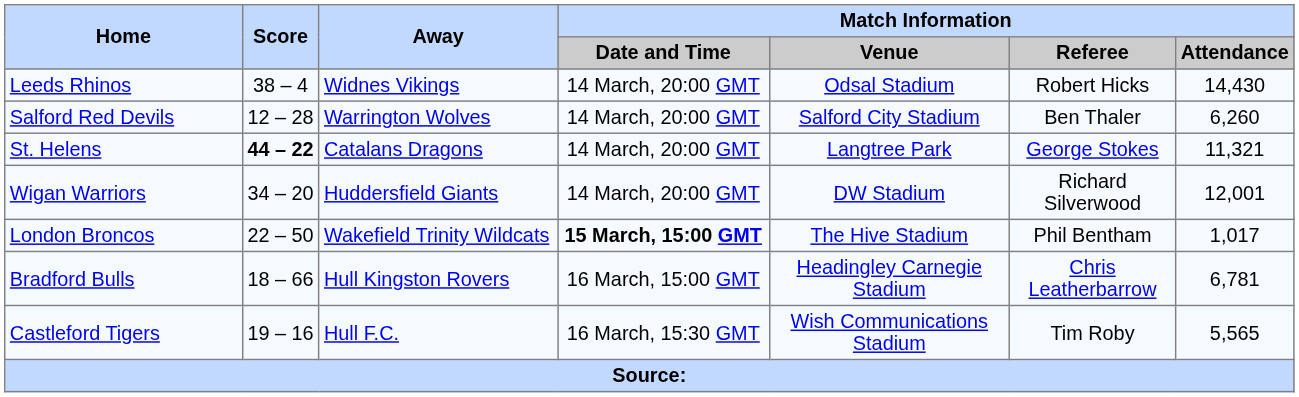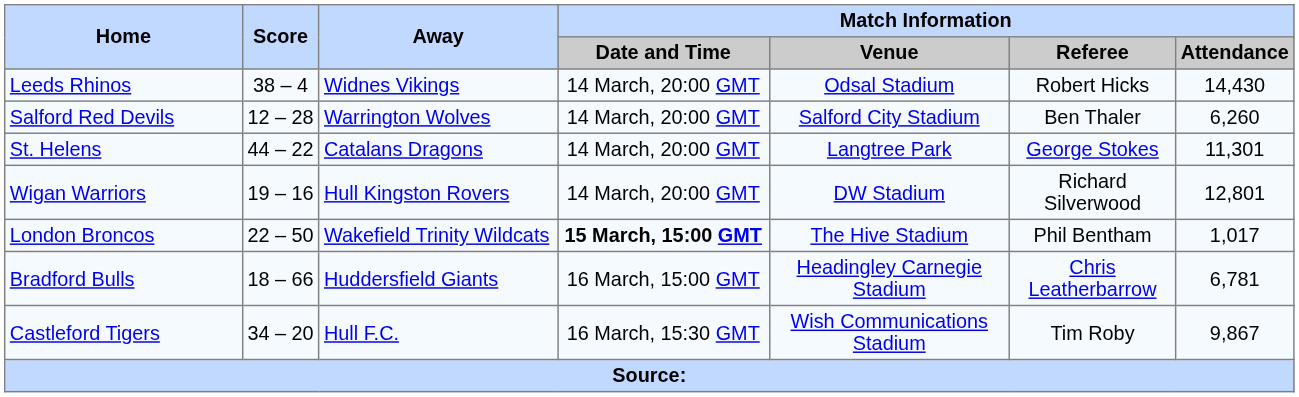 <table border="1" cellpadding="3" cellspacing="0" style="border-collapse:collapse; font-size:85%; text-align:center; width:100%">
 <tr style="background:#c1d8ff;">
 <th rowspan="2" style="width:19%;">Home</th>
 <th rowspan="2" style="width:6%;">Score</th>
 <th rowspan="2" style="width:19%;">Away</th>
 <th colspan=6>Match Information</th>
 </tr>
 <tr style="background:#ccc;">
 <th width=17%>Date and Time</th>
 <th width=19%>Venue</th>
 <th width=13%>Referee</th>
 <th width=7%>Attendance</th>
 </tr>
 <tr style="background:#f5faff;">
 <td align=left> <a href='#'>Leeds Rhinos</a></td>
 <td>38 – 4 </td>
 <td align=left> <a href='#'>Widnes Vikings</a></td>
 <td>14 March, 20:00 <a href='#'>GMT</a></td>
 <td><a href='#'>Odsal Stadium</a></td>
 <td>Robert Hicks</td>
 <td>14,430</td>
 </tr>
 <tr style="background:#f5faff;">
 <td align=left> <a href='#'>Salford Red Devils</a></td>
 <td>12 – 28 </td>
 <td align=left> <a href='#'>Warrington Wolves</a></td>
 <td>14 March, 20:00 <a href='#'>GMT</a></td>
 <td><a href='#'>Salford City Stadium</a></td>
 <td>Ben Thaler</td>
 <td>6,260</td>
 </tr>
 <tr style="background:#f5faff;">
 <td align=left> <a href='#'>St. Helens</a></td>
-<td><strong>44 – 22 </strong></td>
+<td>44 – 22 </td>
 <td align=left> <a href='#'>Catalans Dragons</a></td>
 <td>14 March, 20:00 <a href='#'>GMT</a></td>
 <td><a href='#'>Langtree Park</a></td>
 <td><a href='#'>George Stokes</a></td>
-<td>11,321</td>
+<td>11,301</td>
 </tr>
 <tr style="background:#f5faff;">
 <td align=left> <a href='#'>Wigan Warriors</a></td>
-<td>34 – 20 </td>
-<td align=left> <a href='#'>Huddersfield Giants</a></td>
+<td>19 – 16 </td>
+<td align=left> <a href='#'>Hull Kingston Rovers</a></td>
 <td>14 March, 20:00 <a href='#'>GMT</a></td>
 <td><a href='#'>DW Stadium</a></td>
 <td>Richard Silverwood</td>
-<td>12,001</td>
+<td>12,801</td>
 </tr>
 <tr style="background:#f5faff;">
 <td align=left> <a href='#'>London Broncos</a></td>
 <td>22 – 50 </td>
 <td align=left> <a href='#'>Wakefield Trinity Wildcats</a></td>
 <td><strong>15 March, 15:00 <a href='#'>GMT</a></strong></td>
 <td><a href='#'>The Hive Stadium</a></td>
 <td>Phil Bentham</td>
 <td>1,017</td>
 </tr>
 <tr style="background:#f5faff;">
 <td align=left> <a href='#'>Bradford Bulls</a></td>
 <td>18 – 66 </td>
-<td align=left> <a href='#'>Hull Kingston Rovers</a></td>
+<td align=left> <a href='#'>Huddersfield Giants</a></td>
 <td>16 March, 15:00 <a href='#'>GMT</a></td>
 <td><a href='#'>Headingley Carnegie Stadium</a></td>
 <td><a href='#'>Chris Leatherbarrow</a></td>
 <td>6,781</td>
 </tr>
 <tr style="background:#f5faff;">
 <td align=left> <a href='#'>Castleford Tigers</a></td>
-<td>19 – 16 </td>
+<td>34 – 20 </td>
 <td align=left> <a href='#'>Hull F.C.</a></td>
 <td>16 March, 15:30 <a href='#'>GMT</a></td>
 <td><a href='#'>Wish Communications Stadium</a></td>
 <td>Tim Roby</td>
-<td>5,565</td>
+<td>9,867</td>
 </tr>
 <tr style="background:#c1d8ff;">
 <th colspan=12>Source:</th>
 </tr>
 </table>
